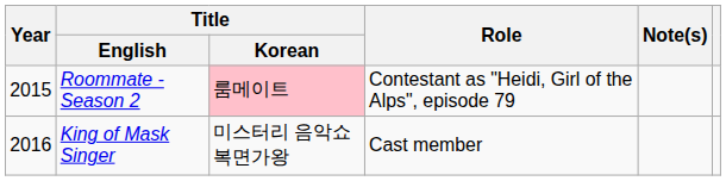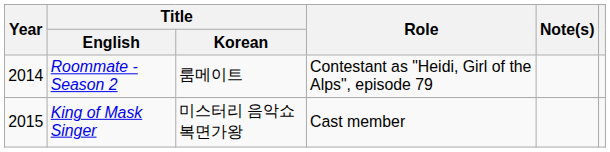 <table class="wikitable plainrowheaders sortable">
 <tr>
 <th scope="col" rowspan="2">Year</th>
 <th scope="col" colspan="2">Title</th>
 <th scope="col" rowspan="2">Role</th>
 <th scope="col" rowspan="2" class="unsortable">Note(s)</th>
 <th scope="col" rowspan="2" class="unsortable"></th>
 </tr>
 <tr>
 <th>English</th>
 <th>Korean</th>
 </tr>
 <tr>
-<td>2015</td>
+<td>2014</td>
 <td><em><a href='#'>Roommate - Season 2</a></em></td>
-<td style="background: pink;">룸메이트</td>
+<td>룸메이트</td>
 <td>Contestant as "Heidi, Girl of the Alps", episode 79</td>
 <td></td>
 <td></td>
 </tr>
 <tr>
-<td>2016</td>
+<td>2015</td>
 <td><em><a href='#'>King of Mask Singer</a></em></td>
 <td>미스터리 음악쇼 복면가왕</td>
 <td>Cast member</td>
 <td></td>
 <td></td>
 </tr>
 </table>
